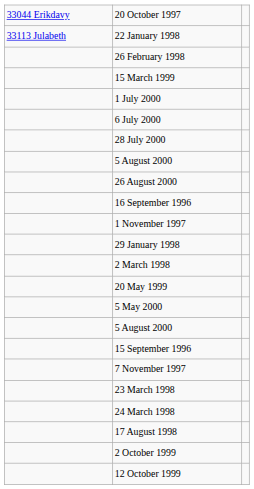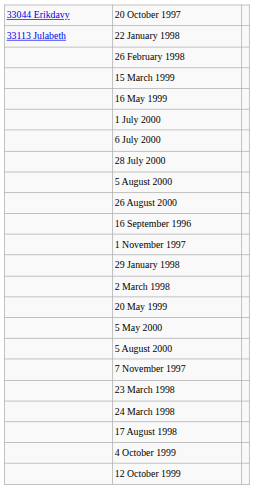 <table class="wikitable" style="font-size: 89%; float: left; width: 25em; margin-right: 1em; line-height: 1.65em">
 <tr>
 <td><a href='#'>33044 Erikdavy</a></td>
 <td>20 October 1997</td>
 <td></td>
 </tr>
 <tr>
 <td><a href='#'>33113 Julabeth</a></td>
 <td>22 January 1998</td>
 <td></td>
 </tr>
 <tr>
 <td></td>
 <td>26 February 1998</td>
 <td></td>
 </tr>
 <tr>
 <td></td>
 <td>15 March 1999</td>
+<td></td>
+</tr>
+<tr>
+<td></td>
+<td>16 May 1999</td>
 <td></td>
 </tr>
 <tr>
 <td></td>
 <td>1 July 2000</td>
 <td></td>
 </tr>
 <tr>
 <td></td>
 <td>6 July 2000</td>
 <td></td>
 </tr>
 <tr>
 <td></td>
 <td>28 July 2000</td>
 <td></td>
 </tr>
 <tr>
 <td></td>
 <td>5 August 2000</td>
 <td></td>
 </tr>
 <tr>
 <td></td>
 <td>26 August 2000</td>
 <td></td>
 </tr>
 <tr>
 <td></td>
 <td>16 September 1996</td>
 <td></td>
 </tr>
 <tr>
 <td></td>
 <td>1 November 1997</td>
 <td></td>
 </tr>
 <tr>
 <td></td>
 <td>29 January 1998</td>
 <td></td>
 </tr>
 <tr>
 <td></td>
 <td>2 March 1998</td>
 <td></td>
 </tr>
 <tr>
 <td></td>
 <td>20 May 1999</td>
 <td></td>
 </tr>
 <tr>
 <td></td>
 <td>5 May 2000</td>
 <td></td>
 </tr>
 <tr>
 <td></td>
 <td>5 August 2000</td>
 <td></td>
 </tr>
 <tr>
 <td></td>
-<td>15 September 1996</td>
-<td></td>
-</tr>
-<tr>
-<td></td>
 <td>7 November 1997</td>
 <td></td>
 </tr>
 <tr>
 <td></td>
 <td>23 March 1998</td>
 <td></td>
 </tr>
 <tr>
 <td></td>
 <td>24 March 1998</td>
 <td></td>
 </tr>
 <tr>
 <td></td>
 <td>17 August 1998</td>
 <td></td>
 </tr>
 <tr>
 <td></td>
-<td>2 October 1999</td>
+<td>4 October 1999</td>
 <td></td>
 </tr>
 <tr>
 <td></td>
 <td>12 October 1999</td>
 <td></td>
 </tr>
 </table>
